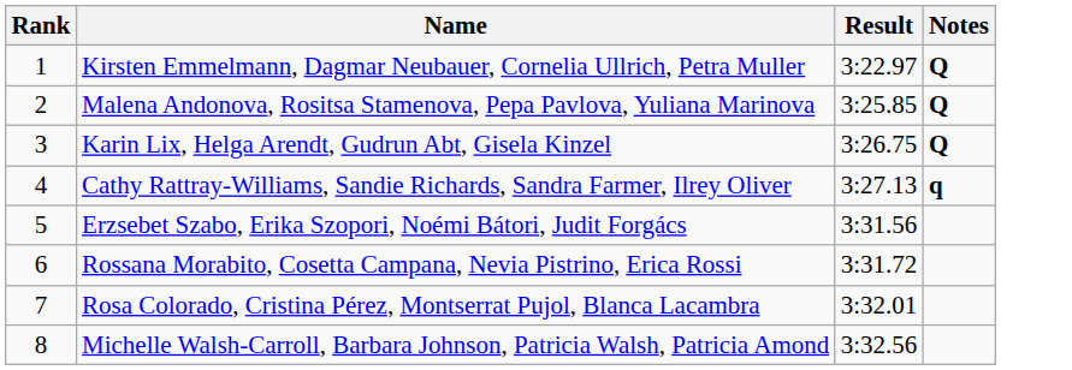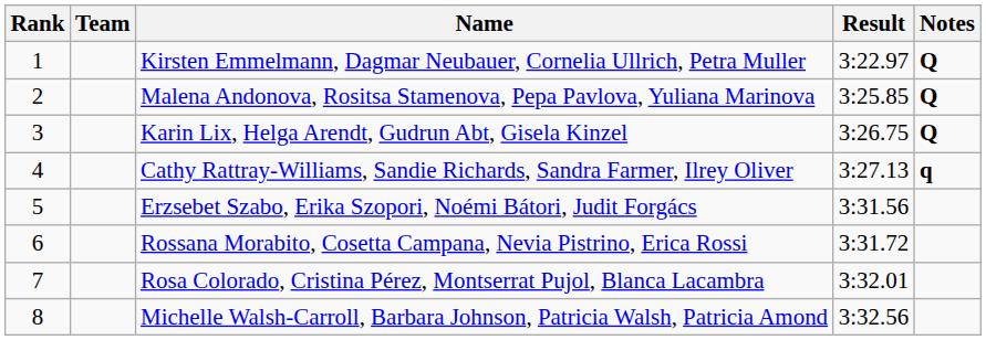 <table class="sortable wikitable">
 <tr>
 <th>Rank</th>
+<th>Team</th>
 <th>Name</th>
 <th>Result</th>
 <th>Notes</th>
 </tr>
 <tr>
 <td align="center">1</td>
+<td></td>
 <td><a href='#'>Kirsten Emmelmann</a>, <a href='#'>Dagmar Neubauer</a>, <a href='#'>Cornelia Ullrich</a>, <a href='#'>Petra Muller</a></td>
 <td>3:22.97</td>
 <td><strong>Q</strong></td>
 </tr>
 <tr>
 <td align="center">2</td>
+<td></td>
 <td><a href='#'>Malena Andonova</a>, <a href='#'>Rositsa Stamenova</a>, <a href='#'>Pepa Pavlova</a>, <a href='#'>Yuliana Marinova</a></td>
 <td>3:25.85</td>
 <td><strong>Q</strong></td>
 </tr>
 <tr>
 <td align="center">3</td>
+<td></td>
 <td><a href='#'>Karin Lix</a>, <a href='#'>Helga Arendt</a>, <a href='#'>Gudrun Abt</a>, <a href='#'>Gisela Kinzel</a></td>
 <td>3:26.75</td>
 <td><strong>Q</strong></td>
 </tr>
 <tr>
 <td align="center">4</td>
+<td></td>
 <td><a href='#'>Cathy Rattray-Williams</a>, <a href='#'>Sandie Richards</a>, <a href='#'>Sandra Farmer</a>, <a href='#'>Ilrey Oliver</a></td>
 <td>3:27.13</td>
 <td><strong>q</strong></td>
 </tr>
 <tr>
 <td align="center">5</td>
+<td></td>
 <td><a href='#'>Erzsebet Szabo</a>, <a href='#'>Erika Szopori</a>, <a href='#'>Noémi Bátori</a>, <a href='#'>Judit Forgács</a></td>
 <td>3:31.56</td>
 <td></td>
 </tr>
 <tr>
 <td align="center">6</td>
+<td></td>
 <td><a href='#'>Rossana Morabito</a>, <a href='#'>Cosetta Campana</a>, <a href='#'>Nevia Pistrino</a>, <a href='#'>Erica Rossi</a></td>
 <td>3:31.72</td>
 <td></td>
 </tr>
 <tr>
 <td align="center">7</td>
+<td></td>
 <td><a href='#'>Rosa Colorado</a>, <a href='#'>Cristina Pérez</a>, <a href='#'>Montserrat Pujol</a>, <a href='#'>Blanca Lacambra</a></td>
 <td>3:32.01</td>
 <td></td>
 </tr>
 <tr>
 <td align="center">8</td>
+<td></td>
 <td><a href='#'>Michelle Walsh-Carroll</a>, <a href='#'>Barbara Johnson</a>, <a href='#'>Patricia Walsh</a>, <a href='#'>Patricia Amond</a></td>
 <td>3:32.56</td>
 <td></td>
 </tr>
 </table>
